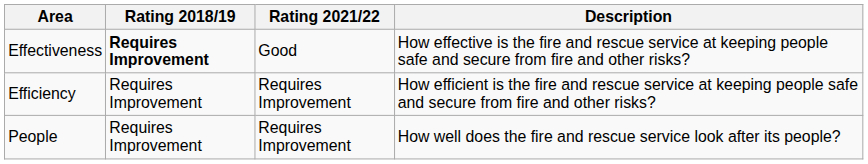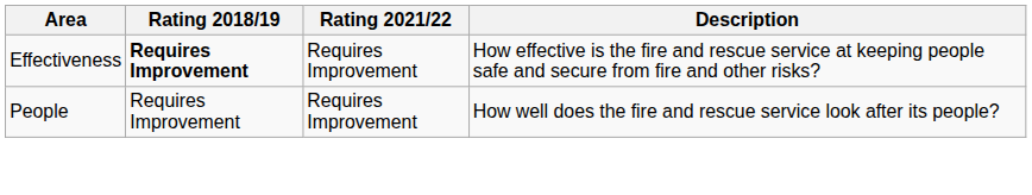 <table class="wikitable">
 <tr>
 <th>Area</th>
 <th>Rating 2018/19</th>
 <th>Rating 2021/22</th>
 <th>Description</th>
 </tr>
 <tr>
 <td>Effectiveness</td>
 <td><strong>Requires Improvement</strong></td>
-<td>Good</td>
+<td>Requires Improvement</td>
 <td>How effective is the fire and rescue service at keeping people safe and secure from fire and other risks?</td>
-</tr>
-<tr>
-<td>Efficiency</td>
-<td>Requires Improvement</td>
-<td>Requires Improvement</td>
-<td>How efficient is the fire and rescue service at keeping people safe and secure from fire and other risks?</td>
 </tr>
 <tr>
 <td>People</td>
 <td>Requires Improvement</td>
 <td>Requires Improvement</td>
 <td>How well does the fire and rescue service look after its people?</td>
 </tr>
 </table>
